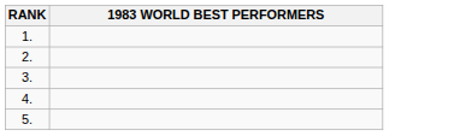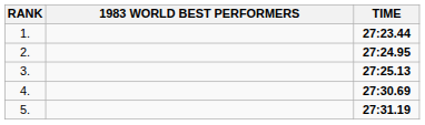 <table class=wikitable>
 <tr>
 <th>RANK</th>
 <th align="center" style="width: 25em">1983 WORLD BEST PERFORMERS</th>
+<th align="center" style="width: 5em">TIME</th>
 </tr>
 <tr>
 <td align="center">1.</td>
 <td></td>
+<td align="center"><strong>27:23.44</strong></td>
 </tr>
 <tr>
 <td align="center">2.</td>
 <td></td>
+<td align="center"><strong>27:24.95</strong></td>
 </tr>
 <tr>
 <td align="center">3.</td>
 <td></td>
+<td align="center"><strong>27:25.13</strong></td>
 </tr>
 <tr>
 <td align="center">4.</td>
 <td></td>
+<td align="center"><strong>27:30.69</strong></td>
 </tr>
 <tr>
 <td align="center">5.</td>
 <td></td>
+<td align="center"><strong>27:31.19</strong></td>
 </tr>
 </table>
